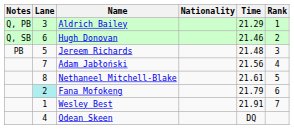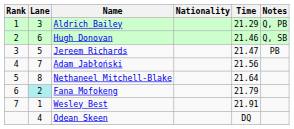 <table class="wikitable sortable" style="text-align:center">
 <tr>
-<th>Notes</th>
+<th>Rank</th>
 <th>Lane</th>
 <th>Name</th>
 <th>Nationality</th>
 <th>Time</th>
-<th>Rank</th>
+<th>Notes</th>
 </tr>
 <tr bgcolor=ccffcc>
-<td>Q, PB</td>
+<td>1</td>
 <td>3</td>
 <td align=left><a href='#'>Aldrich Bailey</a></td>
 <td align=left></td>
 <td>21.29</td>
-<td>1</td>
+<td>Q, PB</td>
 </tr>
 <tr bgcolor=ccffcc>
-<td>Q, SB</td>
+<td>2</td>
 <td>6</td>
 <td align=left><a href='#'>Hugh Donovan</a></td>
 <td align=left></td>
 <td>21.46</td>
-<td>2</td>
+<td>Q, SB</td>
 </tr>
 <tr>
-<td>PB</td>
+<td>3</td>
 <td>5</td>
 <td align=left><a href='#'>Jereem Richards</a></td>
 <td align=left></td>
-<td>21.48</td>
-<td>3</td>
+<td>21.47</td>
+<td>PB</td>
 </tr>
 <tr>
-<td></td>
+<td>4</td>
 <td>7</td>
 <td align=left><a href='#'>Adam Jabłoński</a></td>
 <td align=left></td>
 <td>21.56</td>
-<td>4</td>
+<td></td>
 </tr>
 <tr>
-<td></td>
+<td>5</td>
 <td>8</td>
 <td align=left><a href='#'>Nethaneel Mitchell-Blake</a></td>
 <td align=left></td>
-<td>21.61</td>
-<td>5</td>
+<td>21.64</td>
+<td></td>
 </tr>
 <tr>
-<td></td>
+<td>6</td>
 <td style="background: paleturquoise;">2</td>
 <td align=left><a href='#'>Fana Mofokeng</a></td>
 <td align=left></td>
 <td>21.79</td>
-<td>6</td>
+<td></td>
 </tr>
 <tr>
-<td></td>
+<td>7</td>
 <td>1</td>
 <td align=left><a href='#'>Wesley Best</a></td>
 <td align=left></td>
 <td>21.91</td>
-<td>7</td>
+<td></td>
 </tr>
 <tr>
 <td></td>
 <td>4</td>
 <td align=left><a href='#'>Odean Skeen</a></td>
 <td align=left></td>
 <td>DQ</td>
 <td></td>
 </tr>
 </table>
